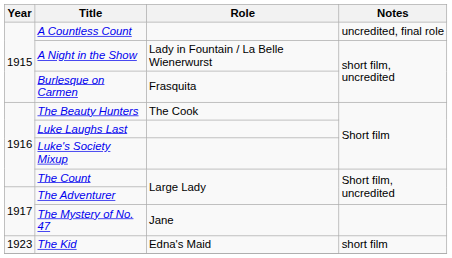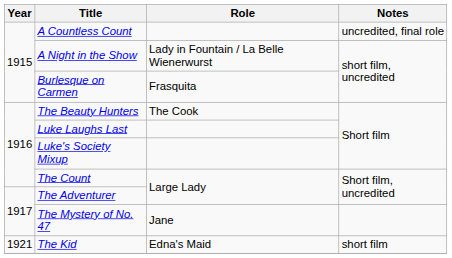 <table class="wikitable plainrowheaders sortable" style="margin-right: 0;">
 <tr>
 <th scope="col">Year</th>
 <th scope="col">Title</th>
 <th scope="col">Role</th>
 <th scope="col" class="unsortable">Notes</th>
 </tr>
 <tr>
 <td rowspan="3">1915</td>
 <td><em><a href='#'>A Countless Count</a></em></td>
 <td></td>
 <td>uncredited, final role</td>
 </tr>
 <tr>
 <td><em><a href='#'>A Night in the Show</a></em></td>
 <td>Lady in Fountain / La Belle Wienerwurst</td>
 <td rowspan="2">short film, uncredited</td>
 </tr>
 <tr>
 <td><em><a href='#'>Burlesque on Carmen</a></em></td>
 <td>Frasquita</td>
 </tr>
 <tr>
 <td rowspan="4">1916</td>
 <td><em><a href='#'>The Beauty Hunters</a></em></td>
 <td>The Cook</td>
 <td rowspan="3">Short film</td>
 </tr>
 <tr>
 <td><em><a href='#'>Luke Laughs Last</a></em></td>
 <td></td>
 </tr>
 <tr>
 <td><em><a href='#'>Luke's Society Mixup</a></em></td>
 <td></td>
 </tr>
 <tr>
 <td><em><a href='#'>The Count</a></em></td>
 <td rowspan="2">Large Lady</td>
 <td rowspan="2">Short film, uncredited</td>
 </tr>
 <tr>
 <td rowspan='2'>1917</td>
 <td><em><a href='#'>The Adventurer</a></em></td>
 </tr>
 <tr>
 <td><em><a href='#'>The Mystery of No. 47</a></em></td>
 <td>Jane</td>
 </tr>
 <tr>
-<td>1923</td>
+<td>1921</td>
 <td><em><a href='#'>The Kid</a></em></td>
 <td>Edna's Maid</td>
 <td>short film</td>
 </tr>
 <tr>
 </tr>
 </table>
